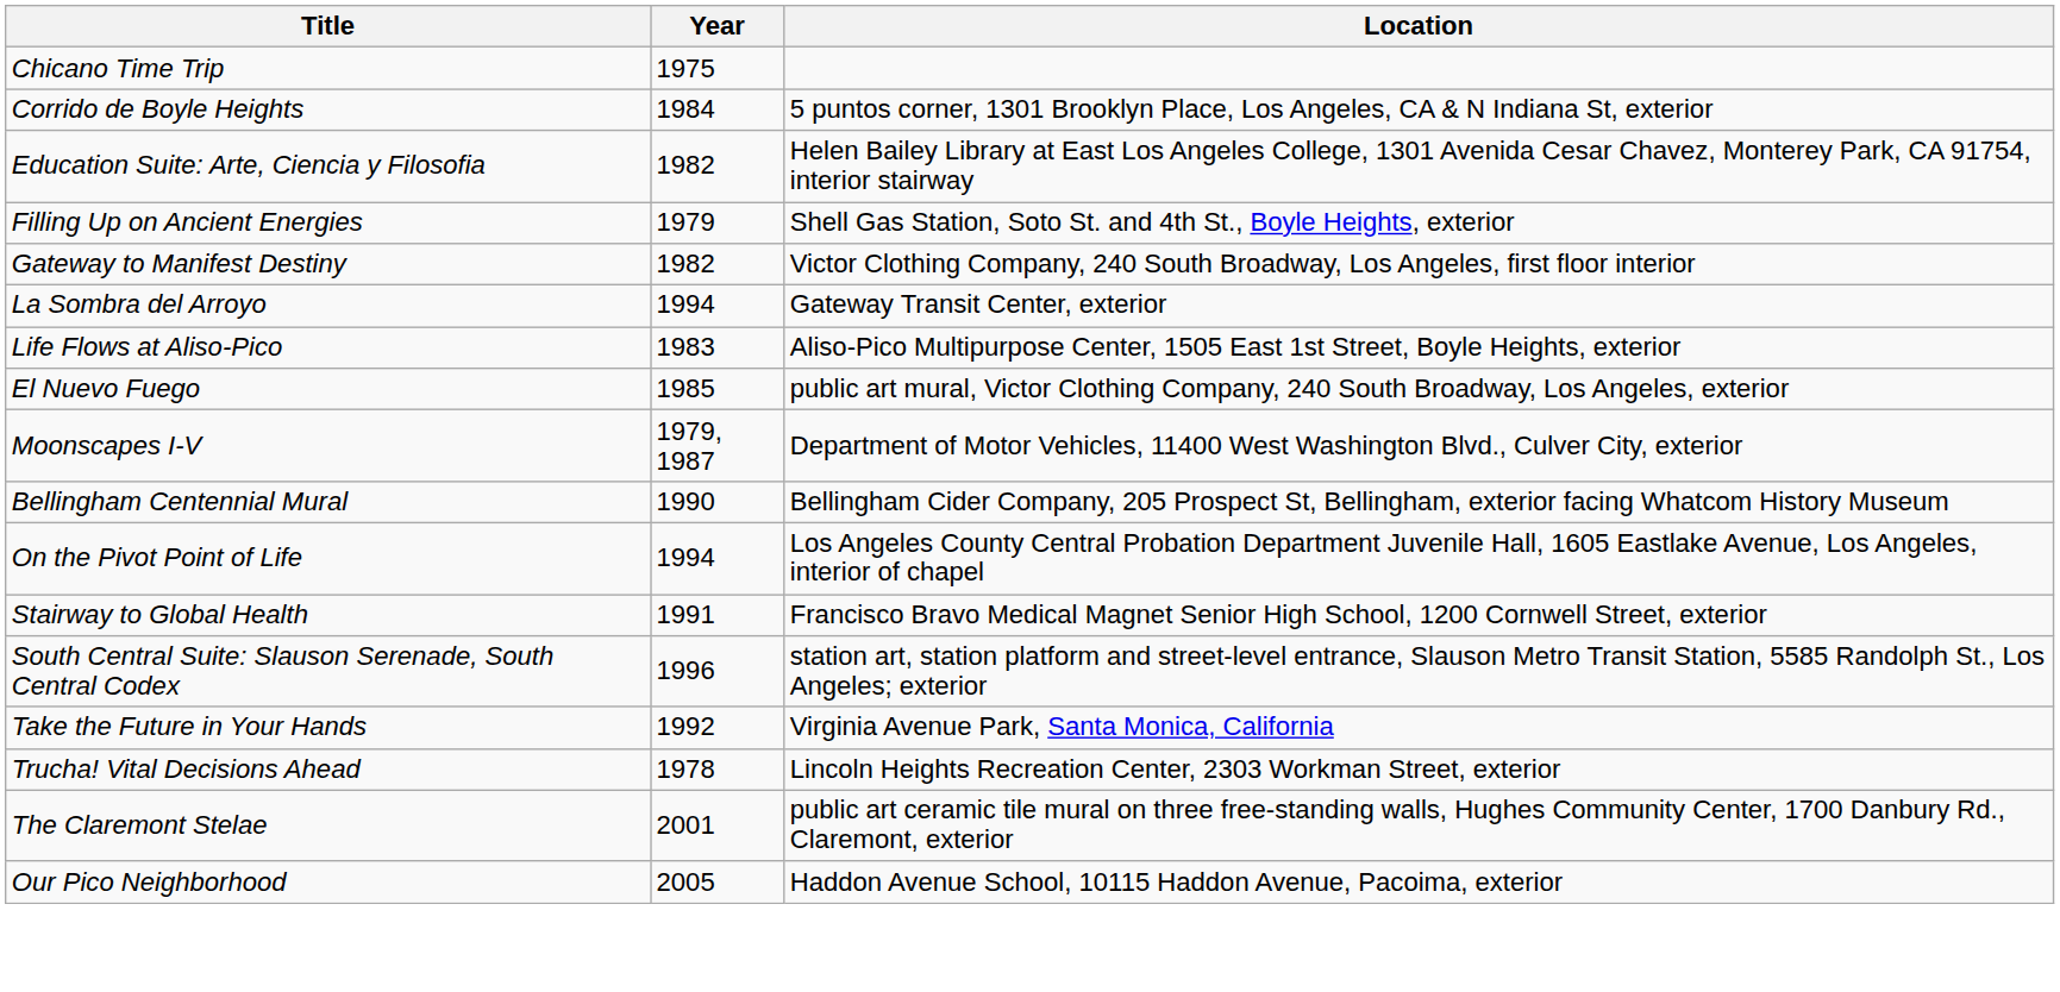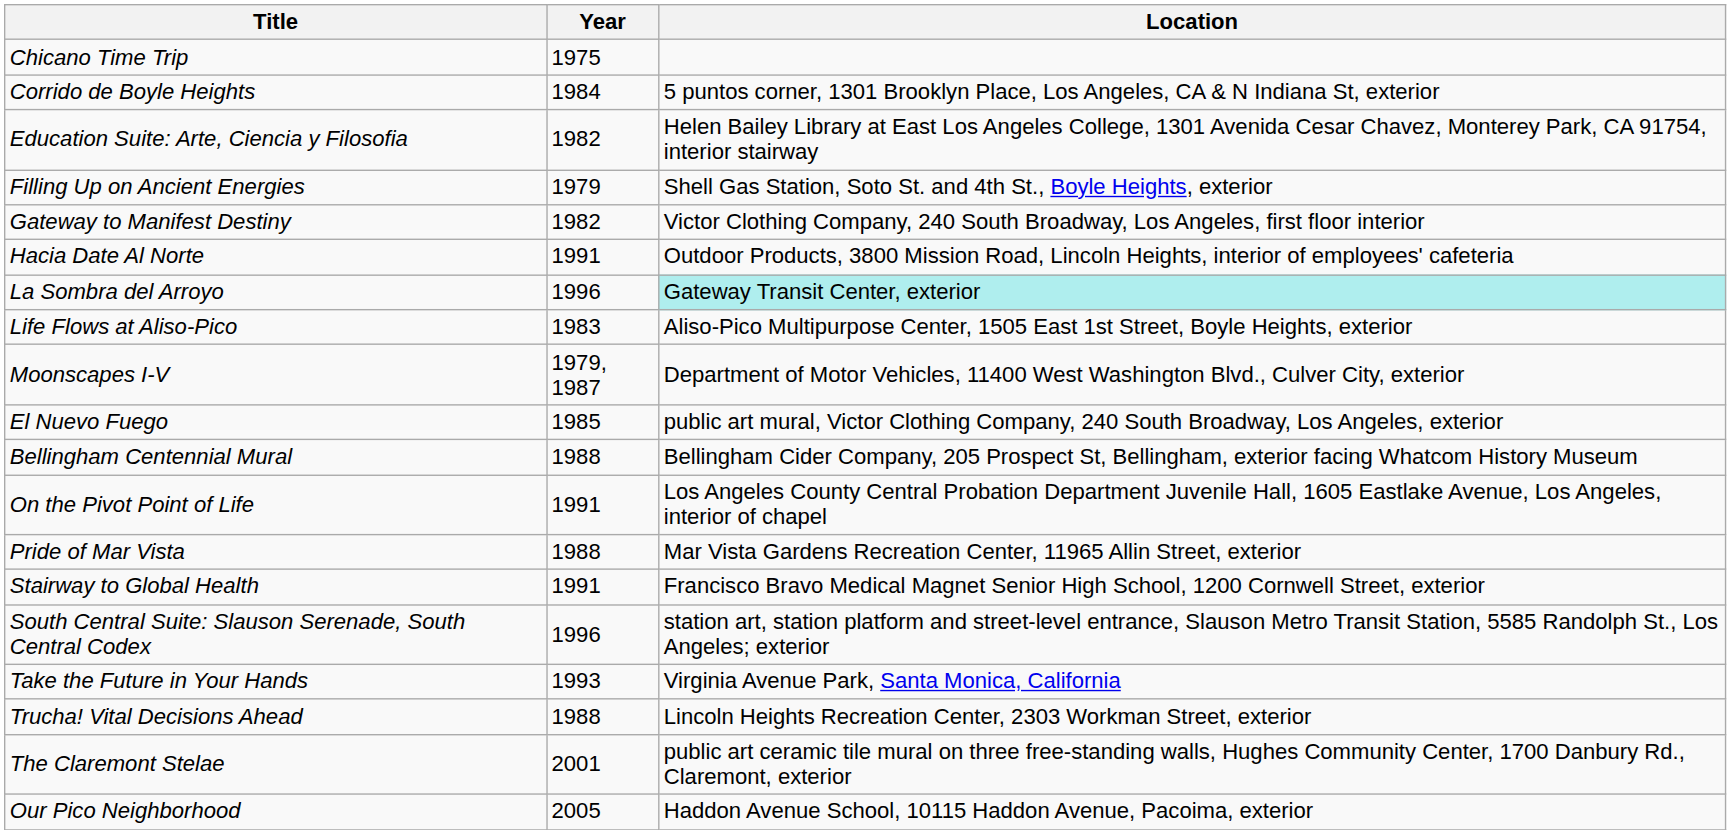 <table class="wikitable">
 <tr>
 <th>Title</th>
 <th>Year</th>
 <th>Location</th>
 </tr>
 <tr>
 <td><em>Chicano Time Trip</em></td>
 <td>1975</td>
 <td></td>
 </tr>
 <tr>
 <td><em>Corrido de Boyle Heights</em></td>
 <td>1984</td>
 <td>5 puntos corner, 1301 Brooklyn Place, Los Angeles, CA & N Indiana St, exterior</td>
 </tr>
 <tr>
 <td><em>Education Suite: Arte, Ciencia y Filosofia</em></td>
 <td>1982</td>
 <td>Helen Bailey Library at East Los Angeles College, 1301 Avenida Cesar Chavez, Monterey Park, CA 91754, interior stairway</td>
 </tr>
 <tr>
 <td><em>Filling Up on Ancient Energies</em></td>
 <td>1979</td>
 <td>Shell Gas Station, Soto St. and 4th St., <a href='#'>Boyle Heights</a>, exterior</td>
 </tr>
 <tr>
 <td><em>Gateway to Manifest Destiny</em></td>
 <td>1982</td>
 <td>Victor Clothing Company, 240 South Broadway, Los Angeles, first floor interior</td>
 </tr>
 <tr>
+<td><em>Hacia Date Al Norte</em></td>
+<td>1991</td>
+<td>Outdoor Products, 3800 Mission Road, Lincoln Heights, interior of employees' cafeteria</td>
+</tr>
+<tr>
 <td><em>La Sombra del Arroyo</em></td>
-<td>1994</td>
-<td>Gateway Transit Center, exterior</td>
+<td>1996</td>
+<td style="background: paleturquoise;">Gateway Transit Center, exterior</td>
 </tr>
 <tr>
 <td><em>Life Flows at Aliso-Pico</em></td>
 <td>1983</td>
 <td>Aliso-Pico Multipurpose Center, 1505 East 1st Street, Boyle Heights, exterior</td>
 </tr>
 <tr>
+<td><em>Moonscapes I-V</em></td>
+<td>1979,  1987</td>
+<td>Department of Motor Vehicles, 11400 West Washington Blvd., Culver City, exterior</td>
+</tr>
+<tr>
 <td><em>El Nuevo Fuego</em></td>
 <td>1985</td>
 <td>public art mural, Victor Clothing Company, 240 South Broadway, Los Angeles, exterior</td>
 </tr>
 <tr>
-<td><em>Moonscapes I-V</em></td>
-<td>1979,  1987</td>
-<td>Department of Motor Vehicles, 11400 West Washington Blvd., Culver City, exterior</td>
-</tr>
-<tr>
 <td><em>Bellingham Centennial Mural</em></td>
-<td>1990</td>
+<td>1988</td>
 <td>Bellingham Cider Company, 205 Prospect St, Bellingham, exterior facing Whatcom History Museum</td>
 </tr>
 <tr>
 <td><em>On the Pivot Point of Life</em></td>
-<td>1994</td>
+<td>1991</td>
 <td>Los Angeles County Central Probation Department Juvenile Hall, 1605 Eastlake Avenue, Los Angeles, interior of chapel</td>
+</tr>
+<tr>
+<td><em>Pride of Mar Vista</em></td>
+<td>1988</td>
+<td>Mar Vista Gardens Recreation Center, 11965 Allin Street, exterior</td>
 </tr>
 <tr>
 <td><em>Stairway to Global Health</em></td>
 <td>1991</td>
 <td>Francisco Bravo Medical Magnet Senior High School, 1200 Cornwell Street, exterior</td>
 </tr>
 <tr>
 <td><em>South Central Suite: Slauson Serenade, South Central Codex</em></td>
 <td>1996</td>
 <td>station art, station platform and street-level entrance, Slauson Metro Transit Station, 5585 Randolph St., Los Angeles; exterior</td>
 </tr>
 <tr>
 <td><em>Take the Future in Your Hands</em></td>
-<td>1992</td>
+<td>1993</td>
 <td>Virginia Avenue Park, <a href='#'>Santa Monica, California</a></td>
 </tr>
 <tr>
 <td><em>Trucha! Vital Decisions Ahead</em></td>
-<td>1978</td>
+<td>1988</td>
 <td>Lincoln Heights Recreation Center, 2303 Workman Street, exterior</td>
 </tr>
 <tr>
 <td><em>The Claremont Stelae</em></td>
 <td>2001</td>
 <td>public art ceramic tile mural on three free-standing walls, Hughes Community Center, 1700 Danbury Rd., Claremont, exterior</td>
 </tr>
 <tr>
 <td><em>Our Pico Neighborhood</em></td>
 <td>2005</td>
 <td>Haddon Avenue School, 10115 Haddon Avenue, Pacoima, exterior</td>
 </tr>
 </table>
